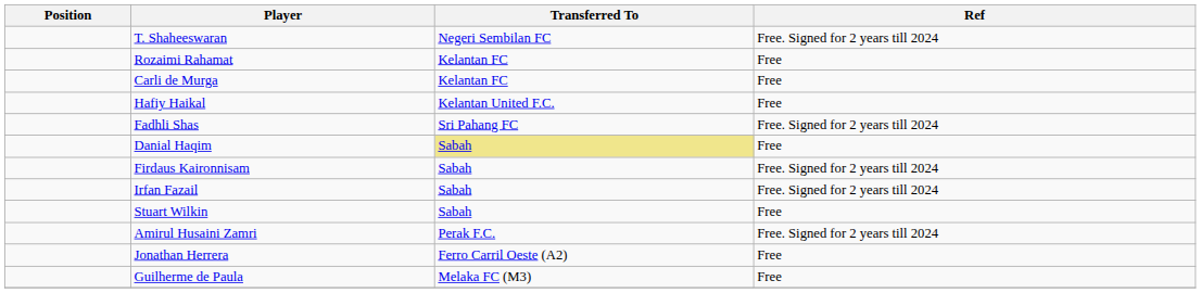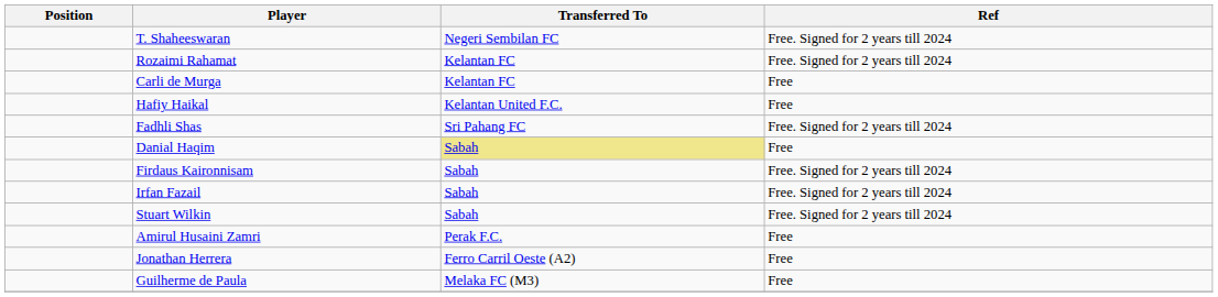 <table class="wikitable sortable" style="width:70%; font-size:100%; text-align:left;">
 <tr>
 <th>Position</th>
 <th>Player</th>
 <th>Transferred To</th>
 <th>Ref</th>
 </tr>
 <tr>
 <td></td>
 <td> <a href='#'>T. Shaheeswaran</a></td>
 <td> <a href='#'>Negeri Sembilan FC</a></td>
 <td>Free. Signed for 2 years till 2024 </td>
 </tr>
 <tr>
 <td></td>
 <td> <a href='#'>Rozaimi Rahamat</a></td>
 <td> <a href='#'>Kelantan FC</a></td>
-<td>Free</td>
+<td>Free. Signed for 2 years till 2024 </td>
 </tr>
 <tr>
 <td></td>
 <td> <a href='#'>Carli de Murga</a></td>
 <td> <a href='#'>Kelantan FC</a></td>
 <td>Free </td>
 </tr>
 <tr>
 <td></td>
 <td> <a href='#'>Hafiy Haikal</a></td>
 <td> <a href='#'>Kelantan United F.C.</a></td>
 <td>Free</td>
 </tr>
 <tr>
 <td></td>
 <td> <a href='#'>Fadhli Shas</a></td>
 <td> <a href='#'>Sri Pahang FC</a></td>
 <td>Free. Signed for 2 years till 2024 </td>
 </tr>
 <tr>
 <td></td>
 <td> <a href='#'>Danial Haqim</a></td>
 <td style="background: khaki;"> <a href='#'>Sabah</a></td>
 <td>Free</td>
 </tr>
 <tr>
 <td></td>
 <td> <a href='#'>Firdaus Kaironnisam</a></td>
 <td> <a href='#'>Sabah</a></td>
 <td>Free. Signed for 2 years till 2024 </td>
 </tr>
 <tr>
 <td></td>
 <td> <a href='#'>Irfan Fazail</a></td>
 <td> <a href='#'>Sabah</a> </td>
 <td>Free. Signed for 2 years till 2024 </td>
 </tr>
 <tr>
 <td></td>
 <td> <a href='#'>Stuart Wilkin</a></td>
 <td> <a href='#'>Sabah</a> </td>
-<td>Free</td>
+<td>Free. Signed for 2 years till 2024 </td>
 </tr>
 <tr>
 <td></td>
 <td> <a href='#'>Amirul Husaini Zamri</a></td>
 <td> <a href='#'>Perak F.C.</a></td>
-<td>Free. Signed for 2 years till 2024 </td>
+<td>Free</td>
 </tr>
 <tr>
 <td></td>
 <td> <a href='#'>Jonathan Herrera</a></td>
 <td> <a href='#'>Ferro Carril Oeste</a> (A2)</td>
 <td>Free</td>
 </tr>
 <tr>
 <td></td>
 <td>  <a href='#'>Guilherme de Paula</a></td>
 <td> <a href='#'>Melaka FC</a> (M3)</td>
 <td>Free</td>
 </tr>
 <tr>
 </tr>
 </table>
